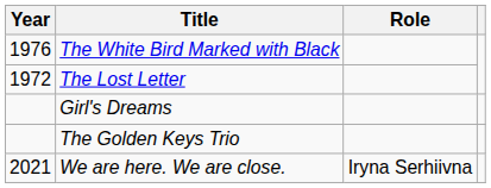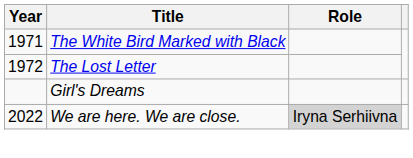 <table class="wikitable sortable plainrowheaders">
 <tr>
 <th>Year</th>
 <th>Title</th>
 <th>Role</th>
 <th></th>
 </tr>
 <tr>
-<td>1976</td>
+<td>1971</td>
 <td><em><a href='#'>The White Bird Marked with Black</a></em></td>
 <td></td>
 <td rowspan="2"></td>
 </tr>
 <tr>
 <td>1972</td>
 <td><em><a href='#'>The Lost Letter</a></em></td>
 <td></td>
 </tr>
 <tr>
 <td></td>
 <td><em>Girl's Dreams</em></td>
 <td></td>
 <td></td>
 </tr>
 <tr>
-<td></td>
-<td><em>The Golden Keys Trio</em></td>
-<td></td>
-<td></td>
-</tr>
-<tr>
-<td>2021</td>
+<td>2022</td>
 <td><em>We are here. We are close.</em></td>
-<td>Iryna Serhiivna</td>
+<td style="background: lightgrey;">Iryna Serhiivna</td>
 <td></td>
 </tr>
 </table>
